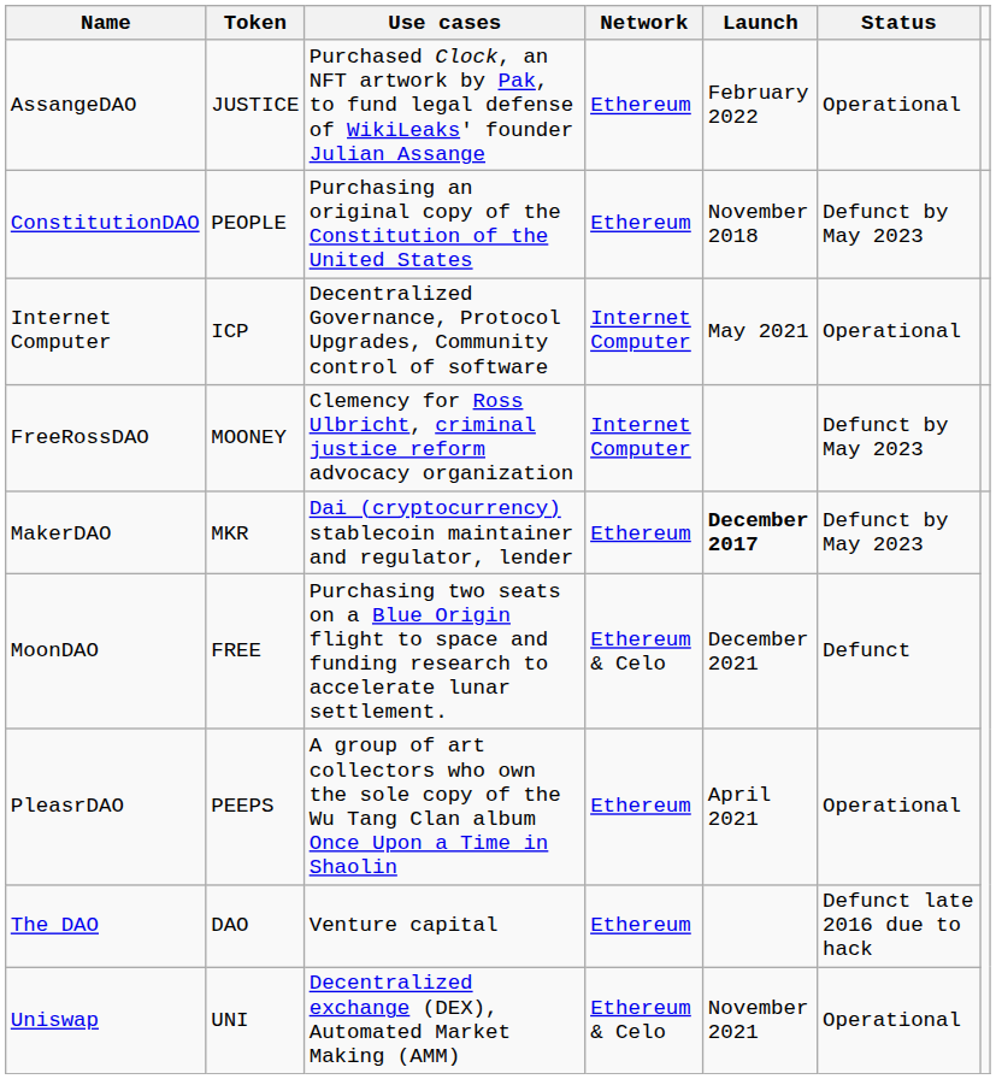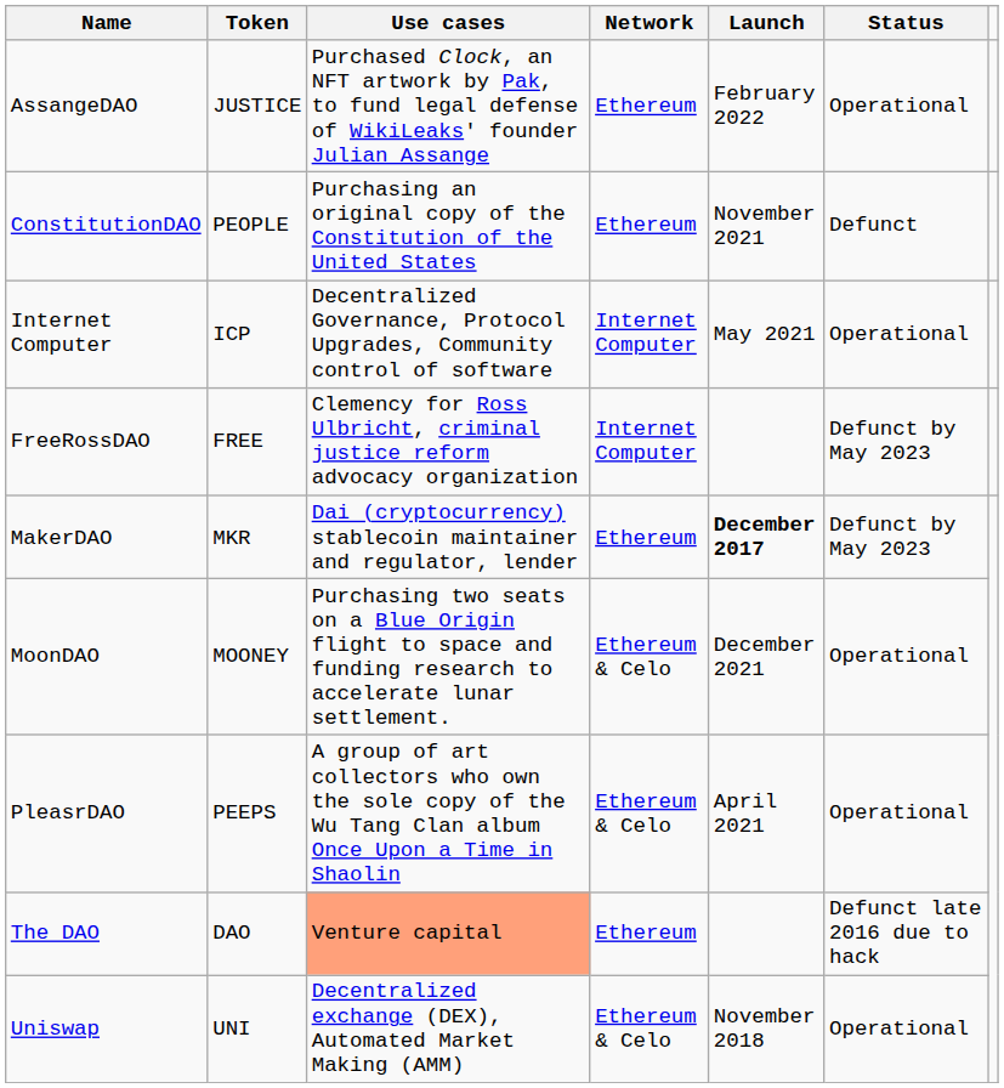 <table class="wikitable sortable">
 <tr>
 <th>Name</th>
 <th>Token</th>
 <th>Use cases</th>
 <th>Network</th>
 <th>Launch</th>
 <th>Status</th>
 </tr>
 <tr>
 <td>AssangeDAO</td>
 <td>JUSTICE</td>
 <td>Purchased <em>Clock</em>, an NFT artwork by <a href='#'>Pak</a>, to fund legal defense of <a href='#'>WikiLeaks</a>' founder <a href='#'>Julian Assange</a></td>
 <td><a href='#'>Ethereum</a></td>
 <td>February 2022</td>
 <td>Operational</td>
 <td></td>
 </tr>
 <tr>
 <td><a href='#'>ConstitutionDAO</a></td>
 <td>PEOPLE</td>
 <td>Purchasing an original copy of the <a href='#'>Constitution of the United States</a></td>
 <td><a href='#'>Ethereum</a></td>
-<td>November 2018</td>
-<td>Defunct by May 2023</td>
+<td>November 2021</td>
+<td>Defunct</td>
 <td></td>
 </tr>
 <tr>
 <td>Internet Computer</td>
 <td>ICP</td>
 <td>Decentralized Governance, Protocol Upgrades, Community control of software</td>
 <td><a href='#'>Internet Computer</a></td>
 <td>May 2021</td>
 <td>Operational</td>
 </tr>
 <tr>
 <td>FreeRossDAO</td>
-<td>MOONEY</td>
+<td>FREE</td>
 <td>Clemency for <a href='#'>Ross Ulbricht</a>, <a href='#'>criminal justice reform</a> advocacy organization</td>
 <td><a href='#'>Internet Computer</a></td>
 <td></td>
 <td>Defunct by May 2023</td>
 <td></td>
 </tr>
 <tr>
 <td>MakerDAO</td>
 <td>MKR</td>
 <td><a href='#'>Dai (cryptocurrency)</a> stablecoin maintainer and regulator, lender</td>
 <td><a href='#'>Ethereum</a></td>
 <td><strong>December 2017</strong></td>
 <td>Defunct by May 2023</td>
 </tr>
 <tr>
 <td>MoonDAO</td>
-<td>FREE</td>
+<td>MOONEY</td>
 <td>Purchasing two seats on a <a href='#'>Blue Origin</a> flight to space and funding research to accelerate lunar settlement.</td>
 <td><a href='#'>Ethereum</a> & Celo</td>
 <td>December 2021</td>
-<td>Defunct</td>
+<td>Operational</td>
 </tr>
 <tr>
 <td>PleasrDAO</td>
 <td>PEEPS</td>
 <td>A group of art collectors who own the sole copy of the  Wu Tang Clan album <a href='#'>Once Upon a Time in Shaolin</a></td>
-<td><a href='#'>Ethereum</a></td>
+<td><a href='#'>Ethereum</a> & Celo</td>
 <td>April 2021</td>
 <td>Operational</td>
 </tr>
 <tr>
 <td><a href='#'>The DAO</a></td>
 <td>DAO</td>
-<td>Venture capital</td>
+<td style="background: lightsalmon;">Venture capital</td>
 <td><a href='#'>Ethereum</a></td>
 <td></td>
 <td>Defunct late 2016 due to hack</td>
 </tr>
 <tr>
 <td><a href='#'>Uniswap</a></td>
 <td>UNI</td>
 <td><a href='#'>Decentralized exchange</a> (DEX), Automated Market Making (AMM)</td>
 <td><a href='#'>Ethereum</a> & Celo</td>
-<td>November 2021</td>
+<td>November 2018</td>
 <td>Operational</td>
 </tr>
 </table>
